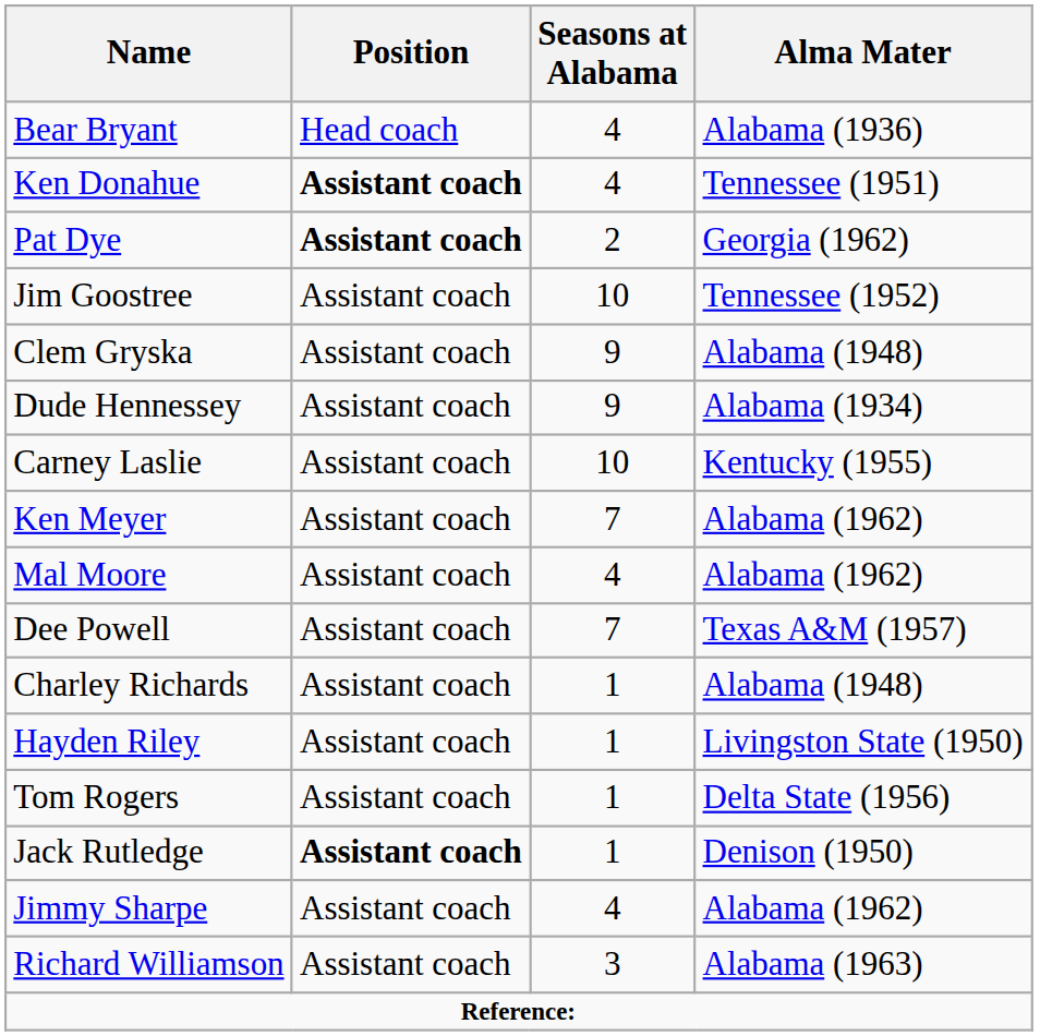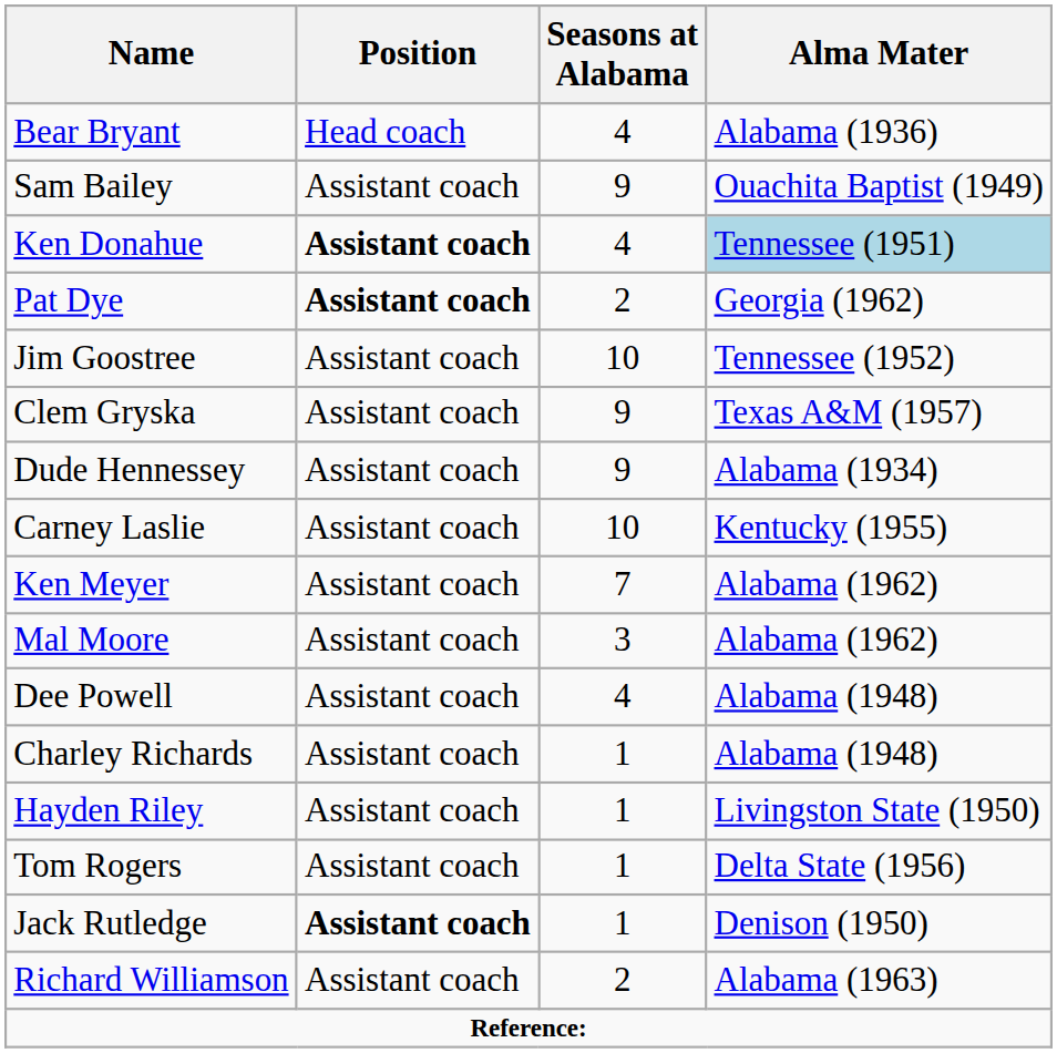 <table class="wikitable" border="1" style="font-size:90%;">
 <tr>
 <th>Name</th>
 <th>Position</th>
 <th>Seasons at<br>Alabama</th>
 <th>Alma Mater</th>
 </tr>
 <tr>
 <td><a href='#'>Bear Bryant</a></td>
 <td><a href='#'>Head coach</a></td>
 <td align=center>4</td>
 <td><a href='#'>Alabama</a> (1936)</td>
 </tr>
 <tr>
+<td>Sam Bailey</td>
+<td>Assistant coach</td>
+<td align=center>9</td>
+<td><a href='#'>Ouachita Baptist</a> (1949)</td>
+</tr>
+<tr>
 <td><a href='#'>Ken Donahue</a></td>
 <td><strong>Assistant coach</strong></td>
 <td align=center>4</td>
-<td><a href='#'>Tennessee</a> (1951)</td>
+<td style="background: lightblue;"><a href='#'>Tennessee</a> (1951)</td>
 </tr>
 <tr>
 <td><a href='#'>Pat Dye</a></td>
 <td><strong>Assistant coach</strong></td>
 <td align=center>2</td>
 <td><a href='#'>Georgia</a> (1962)</td>
 </tr>
 <tr>
 <td>Jim Goostree</td>
 <td>Assistant coach</td>
 <td align=center>10</td>
 <td><a href='#'>Tennessee</a> (1952)</td>
 </tr>
 <tr>
 <td>Clem Gryska</td>
 <td>Assistant coach</td>
 <td align=center>9</td>
-<td><a href='#'>Alabama</a> (1948)</td>
+<td><a href='#'>Texas A&M</a> (1957)</td>
 </tr>
 <tr>
 <td>Dude Hennessey</td>
 <td>Assistant coach</td>
 <td align=center>9</td>
 <td><a href='#'>Alabama</a> (1934)</td>
 </tr>
 <tr>
 <td>Carney Laslie</td>
 <td>Assistant coach</td>
 <td align=center>10</td>
 <td><a href='#'>Kentucky</a> (1955)</td>
 </tr>
 <tr>
 <td><a href='#'>Ken Meyer</a></td>
 <td>Assistant coach</td>
 <td align=center>7</td>
 <td><a href='#'>Alabama</a>  (1962)</td>
 </tr>
 <tr>
 <td><a href='#'>Mal Moore</a></td>
 <td>Assistant coach</td>
-<td align=center>4</td>
+<td align=center>3</td>
 <td><a href='#'>Alabama</a> (1962)</td>
 </tr>
 <tr>
 <td>Dee Powell</td>
 <td>Assistant coach</td>
-<td align=center>7</td>
-<td><a href='#'>Texas A&M</a> (1957)</td>
+<td align=center>4</td>
+<td><a href='#'>Alabama</a> (1948)</td>
 </tr>
 <tr>
 <td>Charley Richards</td>
 <td>Assistant coach</td>
 <td align=center>1</td>
 <td><a href='#'>Alabama</a>  (1948)</td>
 </tr>
 <tr>
 <td><a href='#'>Hayden Riley</a></td>
 <td>Assistant coach</td>
 <td align=center>1</td>
 <td><a href='#'>Livingston State</a> (1950)</td>
 </tr>
 <tr>
 <td>Tom Rogers</td>
 <td>Assistant coach</td>
 <td align=center>1</td>
 <td><a href='#'>Delta State</a> (1956)</td>
 </tr>
 <tr>
 <td>Jack Rutledge</td>
 <td><strong>Assistant coach</strong></td>
 <td align=center>1</td>
 <td><a href='#'>Denison</a> (1950)</td>
 </tr>
 <tr>
-<td><a href='#'>Jimmy Sharpe</a></td>
-<td>Assistant coach</td>
-<td align=center>4</td>
-<td><a href='#'>Alabama</a> (1962)</td>
-</tr>
-<tr>
 <td><a href='#'>Richard Williamson</a></td>
 <td>Assistant coach</td>
-<td align=center>3</td>
+<td align=center>2</td>
 <td><a href='#'>Alabama</a> (1963)</td>
 </tr>
 <tr>
 <td colspan="4" style="font-size: 8pt" align="center"><strong>Reference:</strong></td>
 </tr>
 </table>
